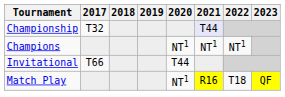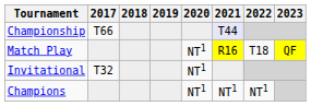 <table class="wikitable" style="text-align:center;">
 <tr>
 <th>Tournament</th>
 <th>2017</th>
 <th>2018</th>
 <th>2019</th>
 <th>2020</th>
 <th>2021</th>
 <th>2022</th>
 <th>2023</th>
 </tr>
 <tr>
 <td align="left"><a href='#'>Championship</a></td>
-<td>T32</td>
+<td>T66</td>
 <td style="background:#eeeeee;"></td>
 <td style="background:#eeeeee;"></td>
 <td style="background:#eeeeee;"></td>
 <td style="background: lavender;">T44</td>
+<td colspan=2 style="background:#D3D3D3;"></td>
+</tr>
+<tr>
+<td align="left"><a href='#'>Match Play</a></td>
+<td style="background:#eeeeee;"></td>
+<td style="background:#eeeeee;"></td>
+<td style="background:#eeeeee;"></td>
+<td>NT<sup>1</sup></td>
+<td style="background:yellow;">R16</td>
+<td>T18</td>
+<td style="background:yellow;">QF</td>
+</tr>
+<tr>
+<td align="left"><a href='#'>Invitational</a></td>
+<td>T32</td>
+<td style="background:#eeeeee;"></td>
+<td style="background:#eeeeee;"></td>
+<td>NT<sup>1</sup></td>
+<td style="background:#eeeeee;"></td>
 <td colspan=2 style="background:#D3D3D3;"></td>
 </tr>
 <tr>
 <td align="left"><a href='#'>Champions</a></td>
 <td style="background:#eeeeee;"></td>
 <td style="background:#eeeeee;"></td>
 <td style="background:#eeeeee;"></td>
 <td>NT<sup>1</sup></td>
 <td>NT<sup>1</sup></td>
 <td>NT<sup>1</sup></td>
 <td colspan=1 style="background:#D3D3D3;"></td>
 </tr>
-<tr>
-<td align="left"><a href='#'>Invitational</a></td>
-<td>T66</td>
-<td style="background:#eeeeee;"></td>
-<td style="background:#eeeeee;"></td>
-<td>T44</td>
-<td style="background:#eeeeee;"></td>
-<td colspan=2 style="background:#D3D3D3;"></td>
-</tr>
-<tr>
-<td align="left"><a href='#'>Match Play</a></td>
-<td style="background:#eeeeee;"></td>
-<td style="background:#eeeeee;"></td>
-<td style="background:#eeeeee;"></td>
-<td>NT<sup>1</sup></td>
-<td style="background:yellow;">R16</td>
-<td>T18</td>
-<td style="background:yellow;">QF</td>
-</tr>
 </table>
